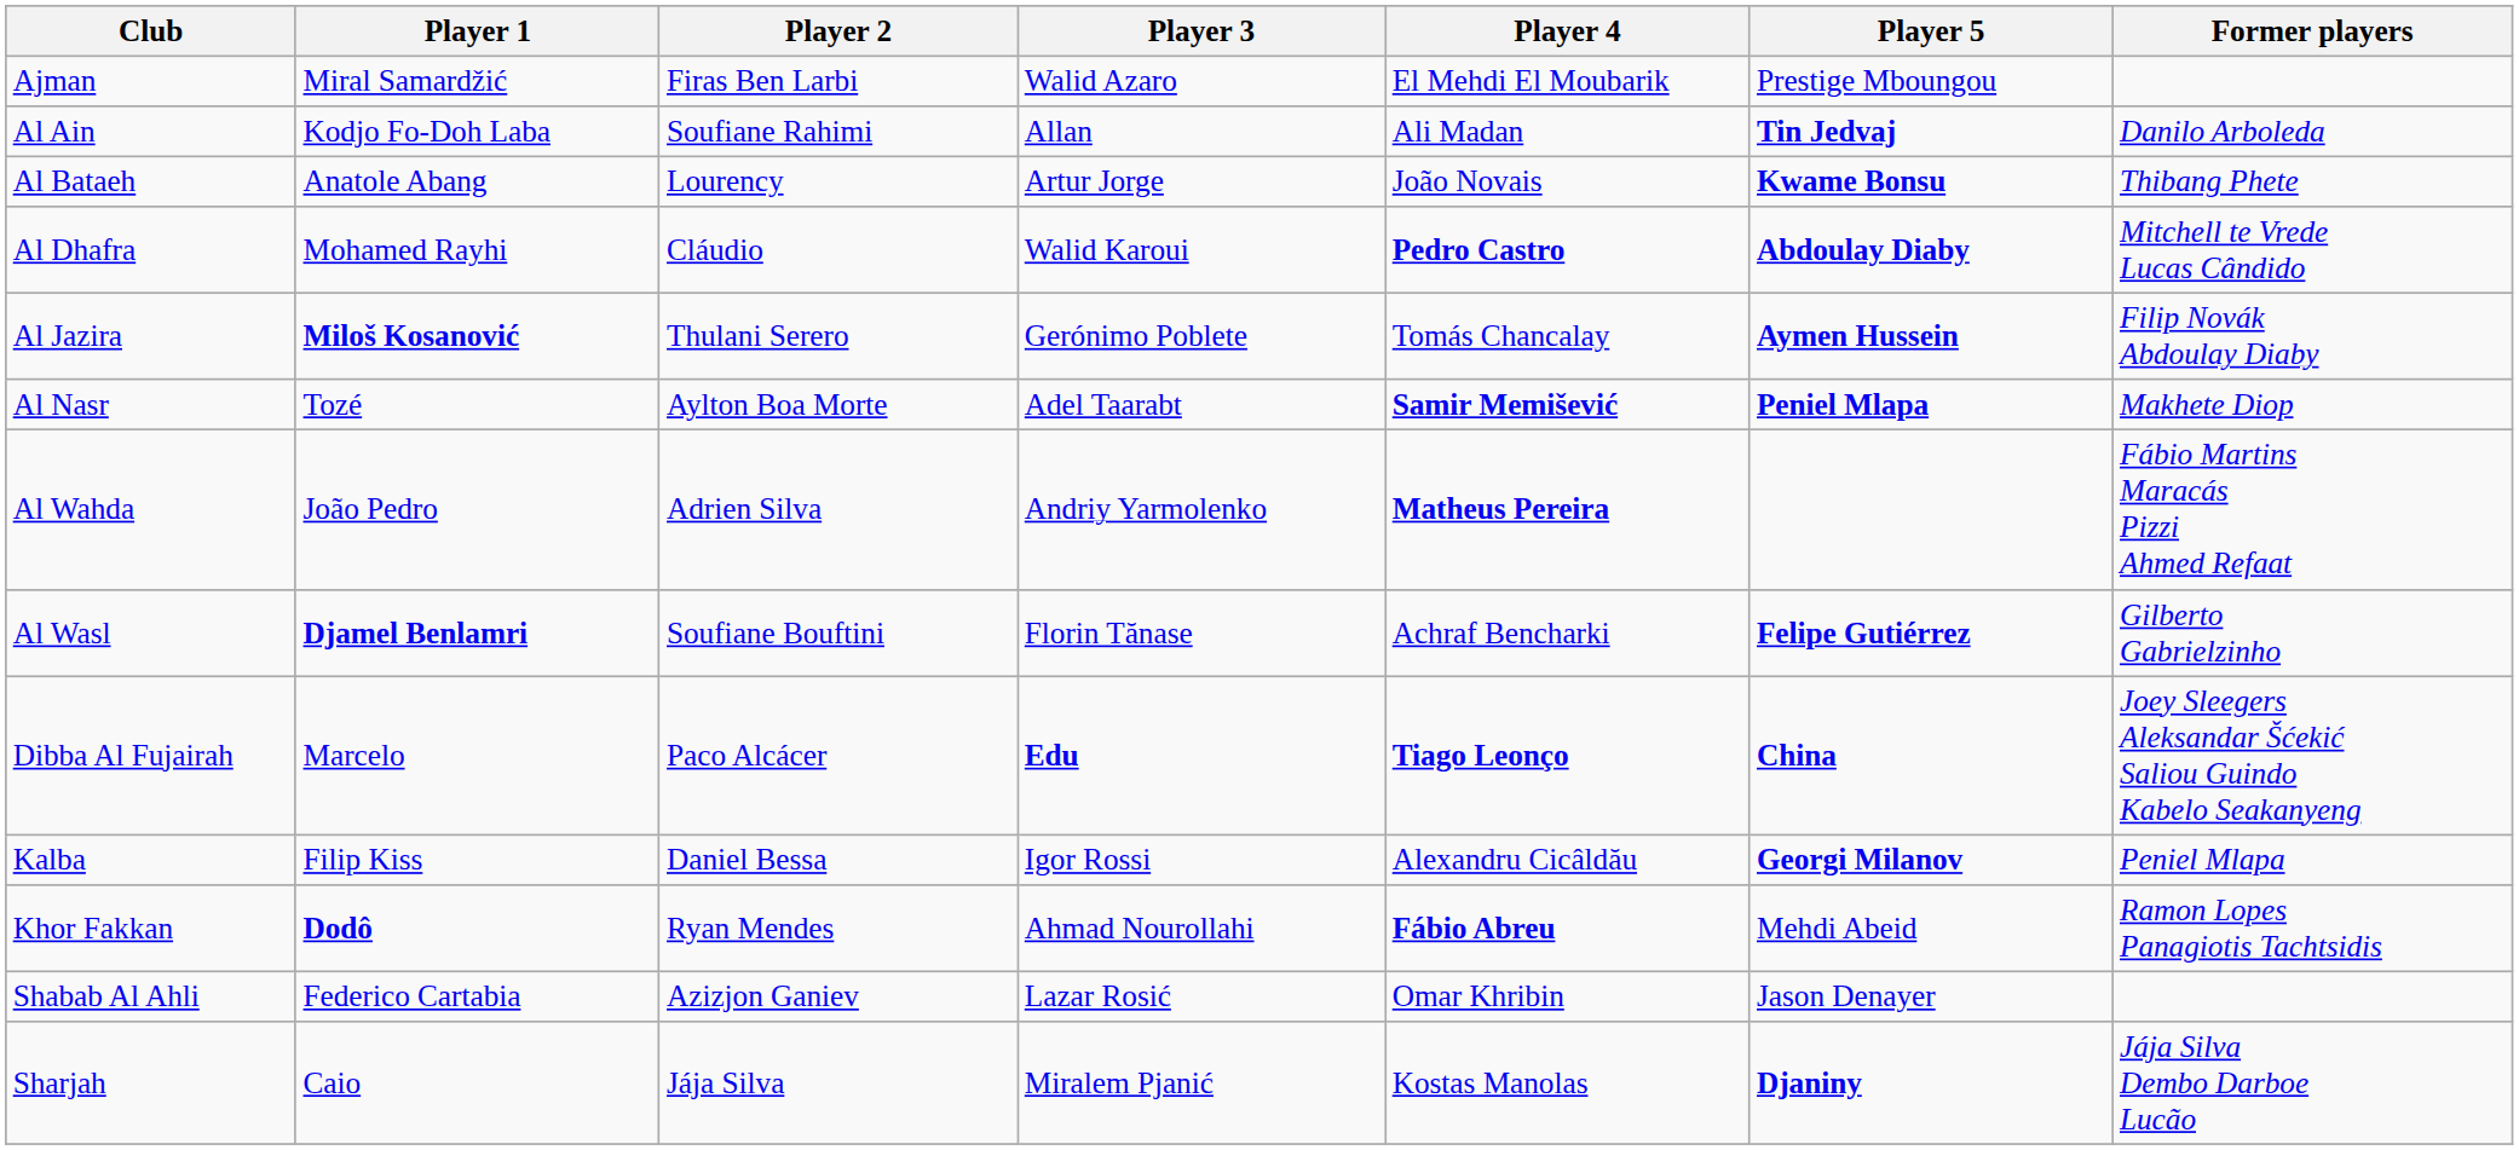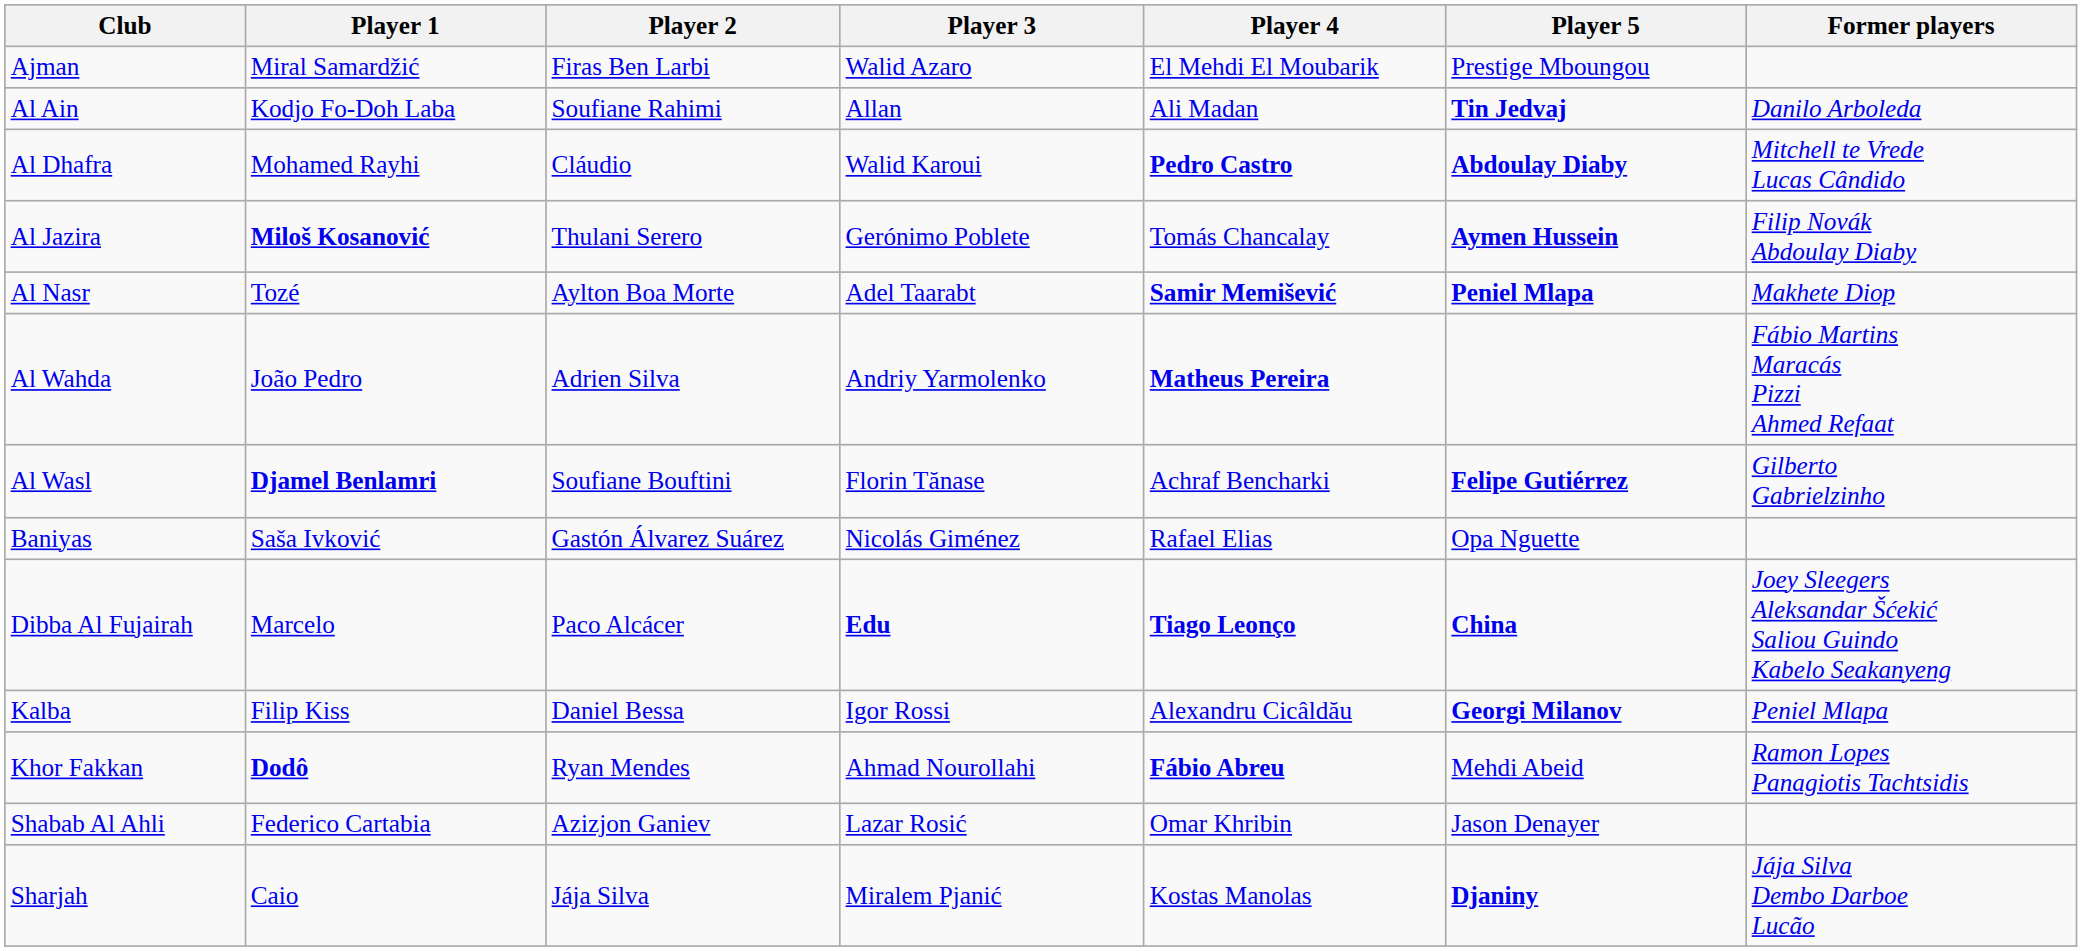 <table class="wikitable" border="1" style="text-align: left; font-size:95%">
 <tr>
 <th width="175">Club</th>
 <th width="220">Player 1</th>
 <th width="220">Player 2</th>
 <th width="220">Player 3</th>
 <th width="220">Player 4</th>
 <th width="220">Player 5</th>
 <th width="240">Former players</th>
 </tr>
 <tr>
 <td><a href='#'>Ajman</a></td>
 <td> <a href='#'>Miral Samardžić</a></td>
 <td> <a href='#'>Firas Ben Larbi</a></td>
 <td> <a href='#'>Walid Azaro</a></td>
 <td> <a href='#'>El Mehdi El Moubarik</a></td>
 <td> <a href='#'>Prestige Mboungou</a></td>
 <td></td>
 </tr>
 <tr>
 <td><a href='#'>Al Ain</a></td>
 <td> <a href='#'>Kodjo Fo-Doh Laba</a></td>
 <td> <a href='#'>Soufiane Rahimi</a></td>
 <td> <a href='#'>Allan</a></td>
 <td> <a href='#'>Ali Madan</a></td>
 <td> <strong><a href='#'>Tin Jedvaj</a></strong></td>
 <td> <em><a href='#'>Danilo Arboleda</a></em></td>
-</tr>
-<tr>
-<td><a href='#'>Al Bataeh</a></td>
-<td> <a href='#'>Anatole Abang</a></td>
-<td> <a href='#'>Lourency</a></td>
-<td> <a href='#'>Artur Jorge</a></td>
-<td> <a href='#'>João Novais</a></td>
-<td> <strong><a href='#'>Kwame Bonsu</a></strong></td>
-<td> <em><a href='#'>Thibang Phete</a></em></td>
 </tr>
 <tr>
 <td><a href='#'>Al Dhafra</a></td>
 <td> <a href='#'>Mohamed Rayhi</a></td>
 <td> <a href='#'>Cláudio</a></td>
 <td> <a href='#'>Walid Karoui</a></td>
 <td> <strong><a href='#'>Pedro Castro</a></strong></td>
 <td> <strong><a href='#'>Abdoulay Diaby</a></strong></td>
 <td> <em><a href='#'>Mitchell te Vrede</a></em><br> <em><a href='#'>Lucas Cândido</a></em></td>
 </tr>
 <tr>
 <td><a href='#'>Al Jazira</a></td>
 <td> <strong><a href='#'>Miloš Kosanović</a></strong></td>
 <td> <a href='#'>Thulani Serero</a></td>
 <td> <a href='#'>Gerónimo Poblete</a></td>
 <td> <a href='#'>Tomás Chancalay</a></td>
 <td> <strong><a href='#'>Aymen Hussein</a></strong></td>
 <td> <em><a href='#'>Filip Novák</a></em><br> <em><a href='#'>Abdoulay Diaby</a></em></td>
 </tr>
 <tr>
 <td><a href='#'>Al Nasr</a></td>
 <td> <a href='#'>Tozé</a></td>
 <td> <a href='#'>Aylton Boa Morte</a></td>
 <td> <a href='#'>Adel Taarabt</a></td>
 <td> <strong><a href='#'>Samir Memišević</a></strong></td>
 <td> <strong><a href='#'>Peniel Mlapa</a></strong></td>
 <td> <em><a href='#'>Makhete Diop</a></em></td>
 </tr>
 <tr>
 <td><a href='#'>Al Wahda</a></td>
 <td> <a href='#'>João Pedro</a></td>
 <td> <a href='#'>Adrien Silva</a></td>
 <td> <a href='#'>Andriy Yarmolenko</a></td>
 <td> <strong><a href='#'>Matheus Pereira</a></strong></td>
 <td></td>
 <td> <em><a href='#'>Fábio Martins</a></em><br> <em><a href='#'>Maracás</a></em><br> <em><a href='#'>Pizzi</a></em><br> <em><a href='#'>Ahmed Refaat</a></em></td>
 </tr>
 <tr>
 <td><a href='#'>Al Wasl</a></td>
 <td> <strong><a href='#'>Djamel Benlamri</a></strong></td>
 <td> <a href='#'>Soufiane Bouftini</a></td>
 <td> <a href='#'>Florin Tănase</a></td>
 <td> <a href='#'>Achraf Bencharki</a></td>
 <td> <strong><a href='#'>Felipe Gutiérrez</a></strong></td>
 <td> <em><a href='#'>Gilberto</a></em><br> <em><a href='#'>Gabrielzinho</a></em></td>
 </tr>
 <tr>
+<td><a href='#'>Baniyas</a></td>
+<td> <a href='#'>Saša Ivković</a></td>
+<td> <a href='#'>Gastón Álvarez Suárez</a></td>
+<td> <a href='#'>Nicolás Giménez</a></td>
+<td> <a href='#'>Rafael Elias</a></td>
+<td> <a href='#'>Opa Nguette</a></td>
+<td></td>
+</tr>
+<tr>
 <td><a href='#'>Dibba Al Fujairah</a></td>
 <td> <a href='#'>Marcelo</a></td>
 <td> <a href='#'>Paco Alcácer</a></td>
 <td> <strong><a href='#'>Edu</a></strong></td>
 <td> <strong><a href='#'>Tiago Leonço</a></strong></td>
 <td> <strong><a href='#'>China</a></strong></td>
 <td> <em><a href='#'>Joey Sleegers</a></em><br> <em><a href='#'>Aleksandar Šćekić</a></em><br> <em><a href='#'>Saliou Guindo</a></em><br> <em><a href='#'>Kabelo Seakanyeng</a></em></td>
 </tr>
 <tr>
 <td><a href='#'>Kalba</a></td>
 <td> <a href='#'>Filip Kiss</a></td>
 <td> <a href='#'>Daniel Bessa</a></td>
 <td> <a href='#'>Igor Rossi</a></td>
 <td> <a href='#'>Alexandru Cicâldău</a></td>
 <td> <strong><a href='#'>Georgi Milanov</a></strong></td>
 <td> <em><a href='#'>Peniel Mlapa</a></em></td>
 </tr>
 <tr>
 <td><a href='#'>Khor Fakkan</a></td>
 <td> <strong><a href='#'>Dodô</a></strong></td>
 <td> <a href='#'>Ryan Mendes</a></td>
 <td> <a href='#'>Ahmad Nourollahi</a></td>
 <td> <strong><a href='#'>Fábio Abreu</a></strong></td>
 <td> <a href='#'>Mehdi Abeid</a></td>
 <td> <em><a href='#'>Ramon Lopes</a></em><br> <em><a href='#'>Panagiotis Tachtsidis</a></em></td>
 </tr>
 <tr>
 <td><a href='#'>Shabab Al Ahli</a></td>
 <td> <a href='#'>Federico Cartabia</a></td>
 <td> <a href='#'>Azizjon Ganiev</a></td>
 <td> <a href='#'>Lazar Rosić</a></td>
 <td> <a href='#'>Omar Khribin</a></td>
 <td> <a href='#'>Jason Denayer</a></td>
 <td></td>
 </tr>
 <tr>
 <td><a href='#'>Sharjah</a></td>
 <td> <a href='#'>Caio</a></td>
 <td> <a href='#'>Jája Silva</a></td>
 <td> <a href='#'>Miralem Pjanić</a></td>
 <td> <a href='#'>Kostas Manolas</a></td>
 <td> <strong><a href='#'>Djaniny</a></strong></td>
 <td> <em><a href='#'>Jája Silva</a></em><br> <em><a href='#'>Dembo Darboe</a></em><br>  <em><a href='#'>Lucão</a></em></td>
 </tr>
 </table>
